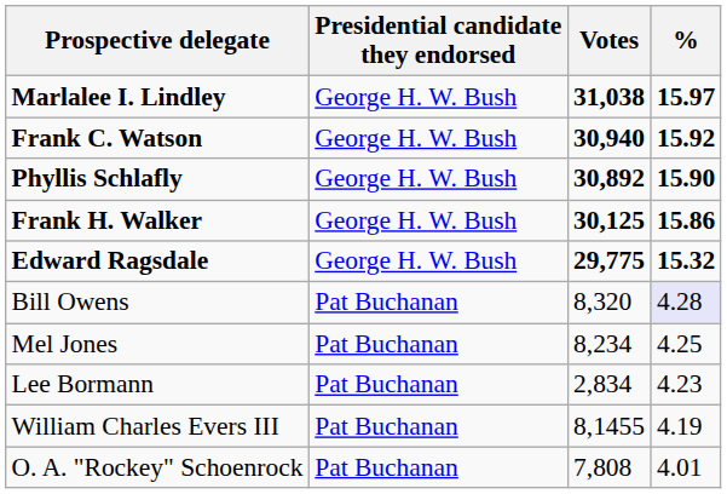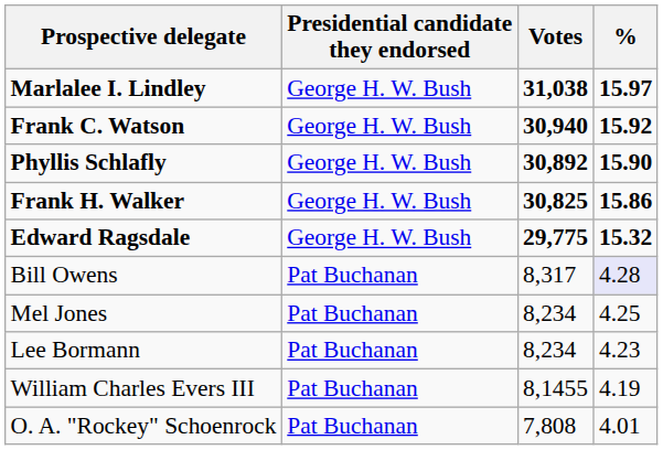 <table class="wikitable">
 <tr>
 <th>Prospective delegate</th>
 <th>Presidential candidate<br>they endorsed</th>
 <th>Votes</th>
 <th>%</th>
 </tr>
 <tr>
 <td><strong>Marlalee I. Lindley</strong></td>
 <td><a href='#'>George H. W. Bush</a></td>
 <td><strong>31,038</strong></td>
 <td><strong>15.97</strong></td>
 </tr>
 <tr>
 <td><strong>Frank C. Watson</strong></td>
 <td><a href='#'>George H. W. Bush</a></td>
 <td><strong>30,940</strong></td>
 <td><strong>15.92</strong></td>
 </tr>
 <tr>
 <td><strong>Phyllis Schlafly</strong></td>
 <td><a href='#'>George H. W. Bush</a></td>
 <td><strong>30,892</strong></td>
 <td><strong>15.90</strong></td>
 </tr>
 <tr>
 <td><strong>Frank H. Walker</strong></td>
 <td><a href='#'>George H. W. Bush</a></td>
-<td><strong>30,125</strong></td>
+<td><strong>30,825</strong></td>
 <td><strong>15.86</strong></td>
 </tr>
 <tr>
 <td><strong>Edward Ragsdale</strong></td>
 <td><a href='#'>George H. W. Bush</a></td>
 <td><strong>29,775</strong></td>
 <td><strong>15.32</strong></td>
 </tr>
 <tr>
 <td>Bill Owens</td>
 <td><a href='#'>Pat Buchanan</a></td>
-<td>8,320</td>
+<td>8,317</td>
 <td style="background: lavender;">4.28</td>
 </tr>
 <tr>
 <td>Mel Jones</td>
 <td><a href='#'>Pat Buchanan</a></td>
 <td>8,234</td>
 <td>4.25</td>
 </tr>
 <tr>
 <td>Lee Bormann</td>
 <td><a href='#'>Pat Buchanan</a></td>
-<td>2,834</td>
+<td>8,234</td>
 <td>4.23</td>
 </tr>
 <tr>
 <td>William Charles Evers III</td>
 <td><a href='#'>Pat Buchanan</a></td>
 <td>8,1455</td>
 <td>4.19</td>
 </tr>
 <tr>
 <td>O. A. "Rockey" Schoenrock</td>
 <td><a href='#'>Pat Buchanan</a></td>
 <td>7,808</td>
 <td>4.01</td>
 </tr>
 </table>
